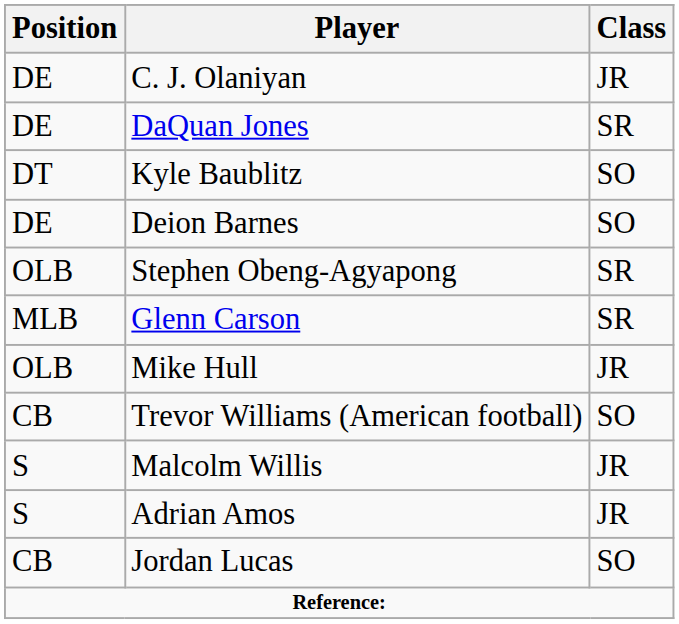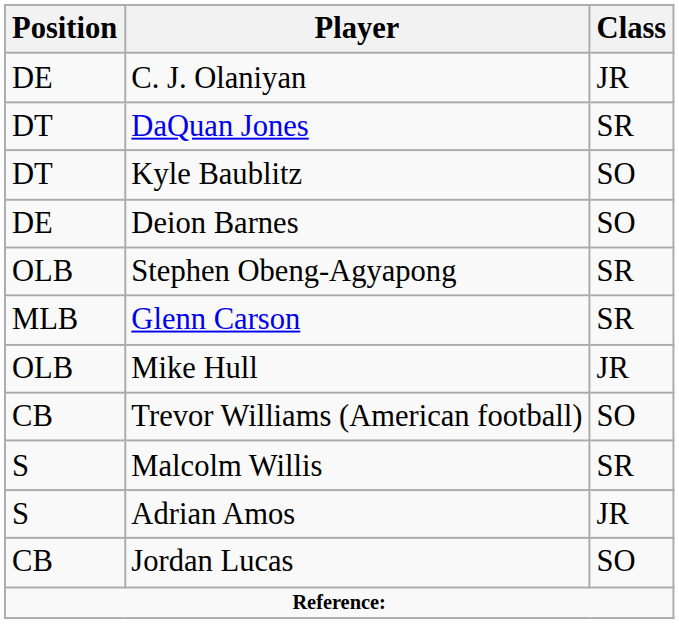 <table class="wikitable">
 <tr>
 <th>Position</th>
 <th>Player</th>
 <th>Class</th>
 </tr>
 <tr>
 <td>DE</td>
 <td>C. J. Olaniyan</td>
 <td>JR</td>
 </tr>
 <tr>
-<td>DE</td>
+<td>DT</td>
 <td><a href='#'>DaQuan Jones</a></td>
 <td>SR</td>
 </tr>
 <tr>
 <td>DT</td>
 <td>Kyle Baublitz</td>
 <td>SO</td>
 </tr>
 <tr>
 <td>DE</td>
 <td>Deion Barnes</td>
 <td>SO</td>
 </tr>
 <tr>
 <td>OLB</td>
 <td>Stephen Obeng-Agyapong</td>
 <td>SR</td>
 </tr>
 <tr>
 <td>MLB</td>
 <td><a href='#'>Glenn Carson</a></td>
 <td>SR</td>
 </tr>
 <tr>
 <td>OLB</td>
 <td>Mike Hull</td>
 <td>JR</td>
 </tr>
 <tr>
 <td>CB</td>
 <td>Trevor Williams (American football)</td>
 <td>SO</td>
 </tr>
 <tr>
 <td>S</td>
 <td>Malcolm Willis</td>
-<td>JR</td>
+<td>SR</td>
 </tr>
 <tr>
 <td>S</td>
 <td>Adrian Amos</td>
 <td>JR</td>
 </tr>
 <tr>
 <td>CB</td>
 <td>Jordan Lucas</td>
 <td>SO</td>
 </tr>
 <tr>
 <td colspan="3"  style="font-size:8pt; text-align:center;"><strong>Reference:</strong></td>
 </tr>
 </table>
